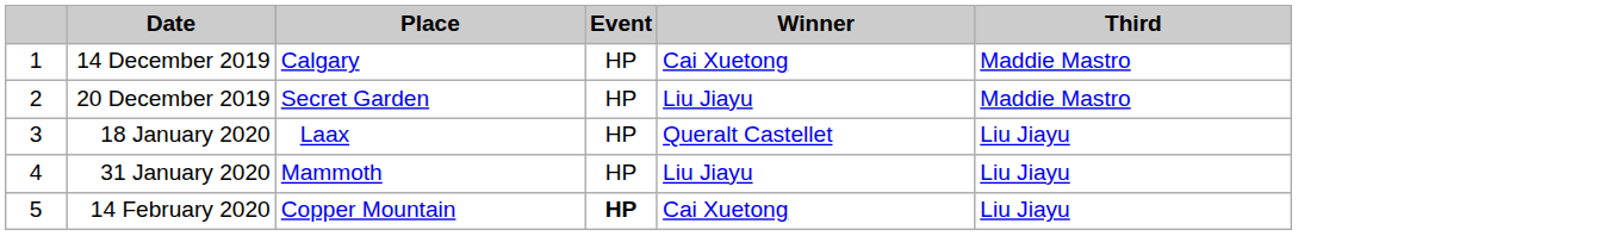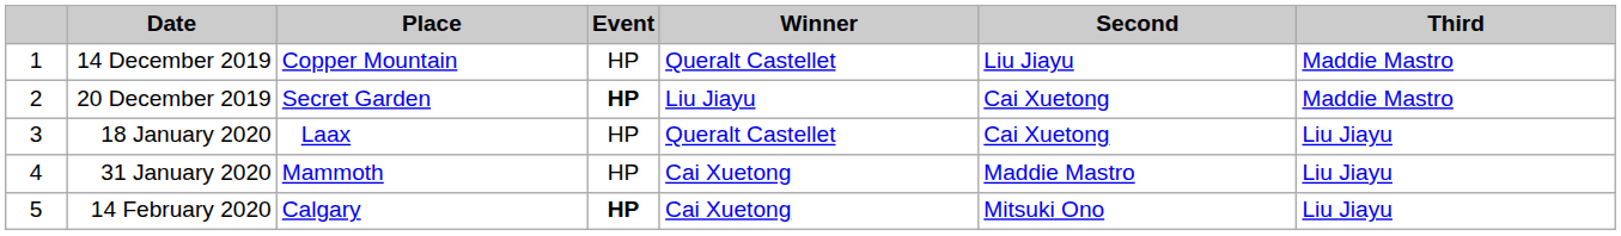 <table class="wikitable plainrowheaders" style="background:#fff; font-size:86%; line-height:16px; border:grey solid 1px; border-collapse:collapse;">
 <tr>
 <th scope="col" style="background:#ccc; width:30px;"></th>
 <th scope="col" style="background:#ccc; width:120px;">Date</th>
 <th scope="col" style="background:#ccc; width:180px;">Place</th>
 <th scope="col" style="background:#ccc; width:30px;">Event</th>
 <th scope="col" style="background:#ccc; width:185px;">Winner</th>
+<th scope="col" style="background:#ccc; width:185px;">Second</th>
 <th scope="col" style="background:#ccc; width:185px;">Third</th>
 </tr>
 <tr>
 <td align="center">1</td>
 <td align="right">14 December 2019</td>
-<td> <a href='#'>Calgary</a></td>
+<td> <a href='#'>Copper Mountain</a></td>
 <td align="center">HP</td>
-<td> <a href='#'>Cai Xuetong</a></td>
+<td> <a href='#'>Queralt Castellet</a></td>
+<td> <a href='#'>Liu Jiayu</a></td>
 <td> <a href='#'>Maddie Mastro</a></td>
 </tr>
 <tr>
 <td align="center">2</td>
 <td align="right">20 December 2019</td>
 <td> <a href='#'>Secret Garden</a></td>
-<td align="center">HP</td>
+<td align="center"><strong>HP</strong></td>
 <td> <a href='#'>Liu Jiayu</a></td>
+<td> <a href='#'>Cai Xuetong</a></td>
 <td> <a href='#'>Maddie Mastro</a></td>
 </tr>
 <tr>
 <td align="center">3</td>
 <td align="right">18 January 2020</td>
 <td>   <a href='#'>Laax</a></td>
 <td align="center">HP</td>
 <td> <a href='#'>Queralt Castellet</a></td>
+<td> <a href='#'>Cai Xuetong</a></td>
 <td> <a href='#'>Liu Jiayu</a></td>
 </tr>
 <tr>
 <td align="center">4</td>
 <td align="right">31 January 2020</td>
 <td> <a href='#'>Mammoth</a></td>
 <td align="center">HP</td>
-<td> <a href='#'>Liu Jiayu</a></td>
+<td> <a href='#'>Cai Xuetong</a></td>
+<td> <a href='#'>Maddie Mastro</a></td>
 <td> <a href='#'>Liu Jiayu</a></td>
 </tr>
 <tr>
 <td align="center">5</td>
 <td align="right">14 February 2020</td>
-<td> <a href='#'>Copper Mountain</a></td>
+<td> <a href='#'>Calgary</a></td>
 <td align="center"><strong>HP</strong></td>
 <td> <a href='#'>Cai Xuetong</a></td>
+<td> <a href='#'>Mitsuki Ono</a></td>
 <td> <a href='#'>Liu Jiayu</a></td>
 </tr>
 </table>
